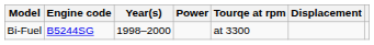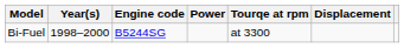 <table class="wikitable collapsible sortable">
 <tr>
 <th>Model</th>
+<th>Year(s)</th>
 <th>Engine code</th>
-<th>Year(s)</th>
 <th>Power</th>
 <th>Tourqe at rpm</th>
 <th>Displacement</th>
 <th></th>
 </tr>
 <tr>
 <td>Bi-Fuel</td>
+<td>1998–2000</td>
 <td><a href='#'>B5244SG</a></td>
-<td>1998–2000</td>
 <td></td>
 <td> at 3300</td>
 <td></td>
 <td></td>
 </tr>
 </table>
